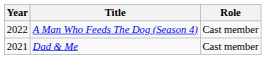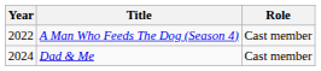 <table class="wikitable">
 <tr>
 <th width=10>Year</th>
 <th>Title</th>
 <th>Role</th>
 </tr>
 <tr>
 <td>2022</td>
 <td><em><a href='#'>A Man Who Feeds The Dog (Season 4)</a></em></td>
 <td>Cast member</td>
 </tr>
 <tr>
-<td>2021</td>
+<td>2024</td>
 <td><em><a href='#'>Dad & Me</a></em></td>
 <td>Cast member</td>
 </tr>
 </table>
